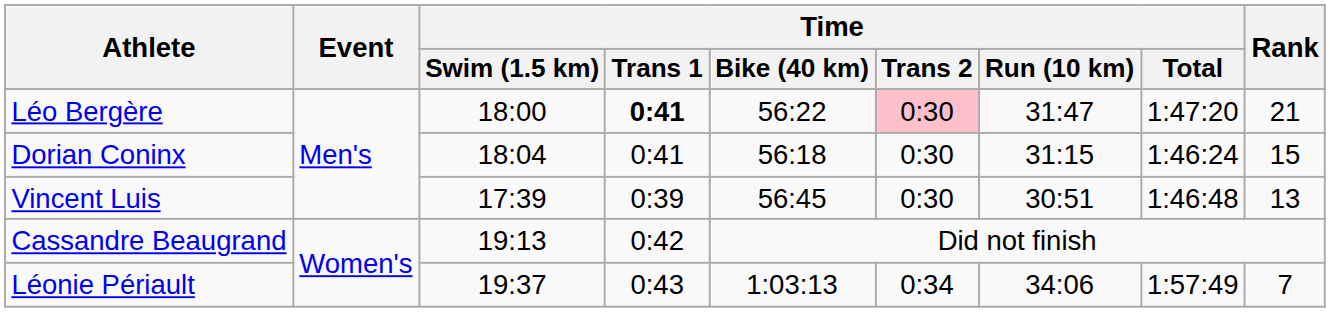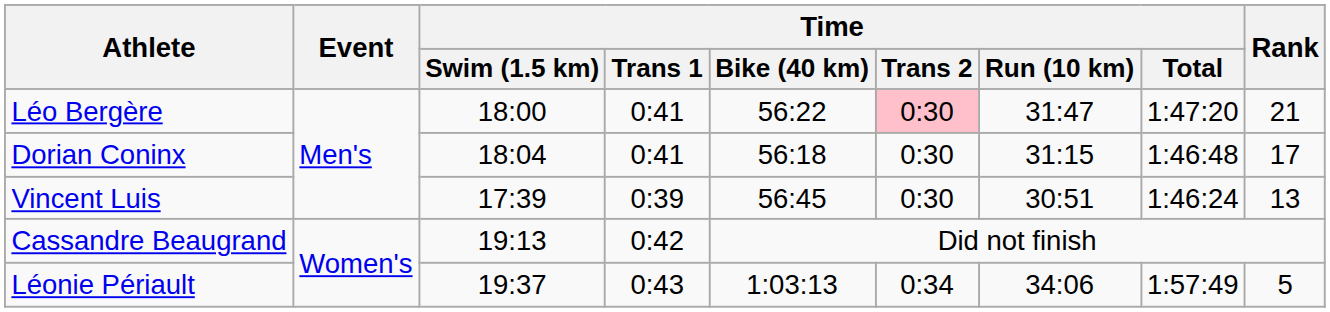 <table class="wikitable" style="font-size:90%">
 <tr>
 <th rowspan=2>Athlete</th>
 <th rowspan=2>Event</th>
 <th colspan=6>Time</th>
 <th rowspan=2>Rank</th>
 </tr>
 <tr style="font-size:95%">
 <th>Swim (1.5 km)</th>
 <th>Trans 1</th>
 <th>Bike (40 km)</th>
 <th>Trans 2</th>
 <th>Run (10 km)</th>
 <th>Total</th>
 </tr>
 <tr align=center>
 <td align=left><a href='#'>Léo Bergère</a></td>
 <td align=left rowspan=3><a href='#'>Men's</a></td>
 <td>18:00</td>
-<td><strong>0:41</strong></td>
+<td>0:41</td>
 <td>56:22</td>
 <td style="background: pink;">0:30</td>
 <td>31:47</td>
 <td>1:47:20</td>
 <td>21</td>
 </tr>
 <tr align=center>
 <td align=left><a href='#'>Dorian Coninx</a></td>
 <td>18:04</td>
 <td>0:41</td>
 <td>56:18</td>
 <td>0:30</td>
 <td>31:15</td>
-<td>1:46:24</td>
-<td>15</td>
+<td>1:46:48</td>
+<td>17</td>
 </tr>
 <tr align=center>
 <td align=left><a href='#'>Vincent Luis</a></td>
 <td>17:39</td>
 <td>0:39</td>
 <td>56:45</td>
 <td>0:30</td>
 <td>30:51</td>
-<td>1:46:48</td>
+<td>1:46:24</td>
 <td>13</td>
 </tr>
 <tr align=center>
 <td align=left><a href='#'>Cassandre Beaugrand</a></td>
 <td align=left rowspan=2><a href='#'>Women's</a></td>
 <td>19:13</td>
 <td>0:42</td>
 <td colspan="5">Did not finish</td>
 </tr>
 <tr align=center>
 <td align=left><a href='#'>Léonie Périault</a></td>
 <td>19:37</td>
 <td>0:43</td>
 <td>1:03:13</td>
 <td>0:34</td>
 <td>34:06</td>
 <td>1:57:49</td>
-<td>7</td>
+<td>5</td>
 </tr>
 </table>
